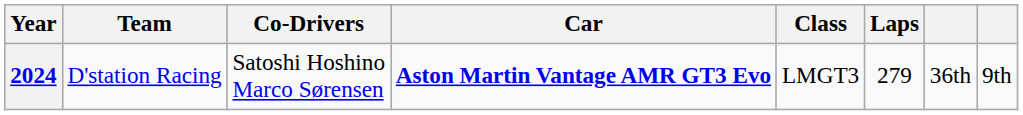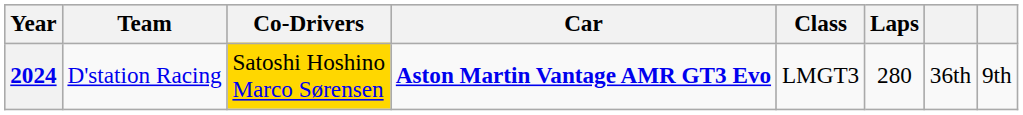 <table class="wikitable" style="text-align:center; font-size:90%">
 <tr>
 <th>Year</th>
 <th>Team</th>
 <th>Co-Drivers</th>
 <th>Car</th>
 <th>Class</th>
 <th>Laps</th>
 <th></th>
 <th></th>
 </tr>
 <tr>
 <th><a href='#'>2024</a></th>
 <td align="left"> <a href='#'>D'station Racing</a></td>
-<td align="left"> Satoshi Hoshino<br> <a href='#'>Marco Sørensen</a></td>
+<td align="left" style="background: gold;"> Satoshi Hoshino<br> <a href='#'>Marco Sørensen</a></td>
 <td align="left"><strong><a href='#'>Aston Martin Vantage AMR GT3 Evo</a></strong></td>
 <td>LMGT3</td>
-<td>279</td>
+<td>280</td>
 <td>36th</td>
 <td>9th</td>
 </tr>
 </table>
